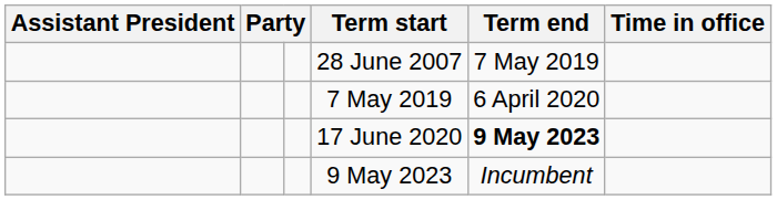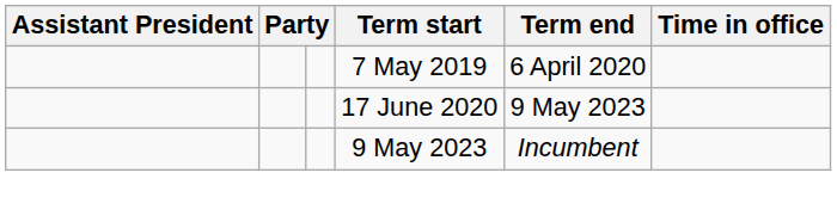 <table class="wikitable sortable">
 <tr>
 <th>Assistant President</th>
 <th colspan=2>Party</th>
 <th>Term start</th>
 <th>Term end</th>
 <th>Time in office</th>
-</tr>
-<tr>
-<td></td>
-<td> </td>
-<td></td>
-<td align=center>28 June 2007</td>
-<td align=center>7 May 2019</td>
-<td align=right><strong></strong></td>
 </tr>
 <tr>
 <td></td>
 <td> </td>
 <td></td>
 <td align=center>7 May 2019</td>
 <td align=center>6 April 2020</td>
 <td align=right></td>
 </tr>
 <tr>
 <td></td>
 <td> </td>
 <td></td>
 <td align=center>17 June 2020</td>
-<td align=center><strong>9 May 2023</strong></td>
+<td align=center>9 May 2023</td>
 <td align=right></td>
 </tr>
 <tr>
 <td></td>
 <td> </td>
 <td></td>
 <td align=center>9 May 2023</td>
 <td align=center><em>Incumbent</em></td>
 <td align=right></td>
 </tr>
 </table>
